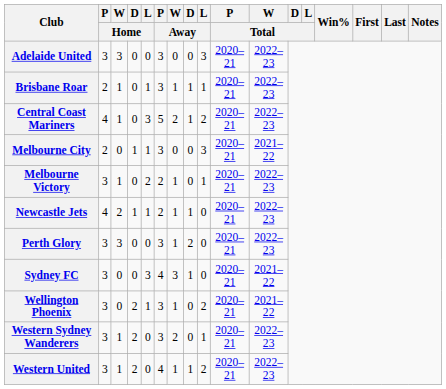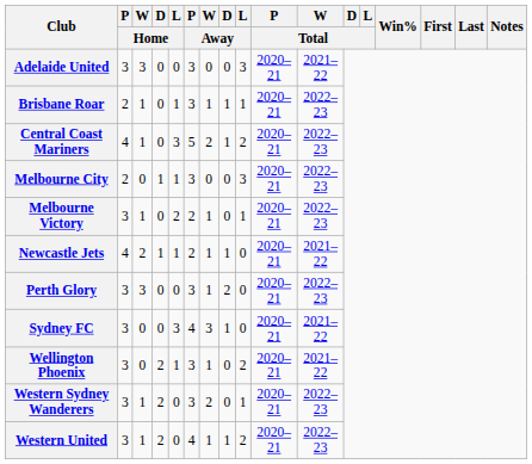 <table class="wikitable plainrowheaders sortable" style="text-align:center">
 <tr>
 <th scope=col rowspan=2>Club</th>
 <th scope=col>P</th>
 <th scope=col>W</th>
 <th scope=col>D</th>
 <th scope=col>L</th>
 <th scope=col>P</th>
 <th scope=col>W</th>
 <th scope=col>D</th>
 <th scope=col>L</th>
 <th scope=col>P</th>
 <th scope=col>W</th>
 <th scope=col>D</th>
 <th scope=col>L</th>
 <th rowspan=2 scope=col>Win%</th>
 <th rowspan=2 scope=col>First</th>
 <th rowspan=2 scope=col>Last</th>
 <th class="unsortable" rowspan=2 scope=col>Notes</th>
 </tr>
 <tr class="unsortable">
 <th colspan=4>Home</th>
 <th colspan=4>Away</th>
 <th colspan=4>Total</th>
 </tr>
 <tr>
 <th scope=row><a href='#'>Adelaide United</a></th>
 <td>3</td>
 <td>3</td>
 <td>0</td>
 <td>0</td>
 <td>3</td>
 <td>0</td>
 <td>0</td>
 <td>3<br></td>
 <td><a href='#'>2020–21</a></td>
-<td><a href='#'>2022–23</a></td>
+<td><a href='#'>2021–22</a></td>
 </tr>
 <tr>
 <th scope=row><a href='#'>Brisbane Roar</a></th>
 <td>2</td>
 <td>1</td>
 <td>0</td>
 <td>1</td>
 <td>3</td>
 <td>1</td>
 <td>1</td>
 <td>1<br></td>
 <td><a href='#'>2020–21</a></td>
 <td><a href='#'>2022–23</a></td>
 </tr>
 <tr>
 <th scope=row><a href='#'>Central Coast Mariners</a></th>
 <td>4</td>
 <td>1</td>
 <td>0</td>
 <td>3</td>
 <td>5</td>
 <td>2</td>
 <td>1</td>
 <td>2<br></td>
 <td><a href='#'>2020–21</a></td>
 <td><a href='#'>2022–23</a></td>
 </tr>
 <tr>
 <th scope=row><a href='#'>Melbourne City</a></th>
 <td>2</td>
 <td>0</td>
 <td>1</td>
 <td>1</td>
 <td>3</td>
 <td>0</td>
 <td>0</td>
 <td>3<br></td>
 <td><a href='#'>2020–21</a></td>
-<td><a href='#'>2021–22</a></td>
+<td><a href='#'>2022–23</a></td>
 </tr>
 <tr>
 <th scope=row><a href='#'>Melbourne Victory</a></th>
 <td>3</td>
 <td>1</td>
 <td>0</td>
 <td>2</td>
 <td>2</td>
 <td>1</td>
 <td>0</td>
 <td>1<br></td>
 <td><a href='#'>2020–21</a></td>
 <td><a href='#'>2022–23</a></td>
 </tr>
 <tr>
 <th scope=row><a href='#'>Newcastle Jets</a></th>
 <td>4</td>
 <td>2</td>
 <td>1</td>
 <td>1</td>
 <td>2</td>
 <td>1</td>
 <td>1</td>
 <td>0<br></td>
 <td><a href='#'>2020–21</a></td>
-<td><a href='#'>2022–23</a></td>
+<td><a href='#'>2021–22</a></td>
 </tr>
 <tr>
 <th scope=row><a href='#'>Perth Glory</a></th>
 <td>3</td>
 <td>3</td>
 <td>0</td>
 <td>0</td>
 <td>3</td>
 <td>1</td>
 <td>2</td>
 <td>0<br></td>
 <td><a href='#'>2020–21</a></td>
 <td><a href='#'>2022–23</a></td>
 </tr>
 <tr>
 <th scope=row><a href='#'>Sydney FC</a></th>
 <td>3</td>
 <td>0</td>
 <td>0</td>
 <td>3</td>
 <td>4</td>
 <td>3</td>
 <td>1</td>
 <td>0<br></td>
 <td><a href='#'>2020–21</a></td>
 <td><a href='#'>2021–22</a></td>
 </tr>
 <tr>
 <th scope=row><a href='#'>Wellington Phoenix</a></th>
 <td>3</td>
 <td>0</td>
 <td>2</td>
 <td>1</td>
 <td>3</td>
 <td>1</td>
 <td>0</td>
 <td>2<br></td>
 <td><a href='#'>2020–21</a></td>
 <td><a href='#'>2021–22</a></td>
 </tr>
 <tr>
 <th scope=row><a href='#'>Western Sydney Wanderers</a></th>
 <td>3</td>
 <td>1</td>
 <td>2</td>
 <td>0</td>
 <td>3</td>
 <td>2</td>
 <td>0</td>
 <td>1<br></td>
 <td><a href='#'>2020–21</a></td>
 <td><a href='#'>2022–23</a></td>
 </tr>
 <tr>
 <th scope=row><a href='#'>Western United</a></th>
 <td>3</td>
 <td>1</td>
 <td>2</td>
 <td>0</td>
 <td>4</td>
 <td>1</td>
 <td>1</td>
 <td>2<br></td>
 <td><a href='#'>2020–21</a></td>
 <td><a href='#'>2022–23</a></td>
 </tr>
 </table>
